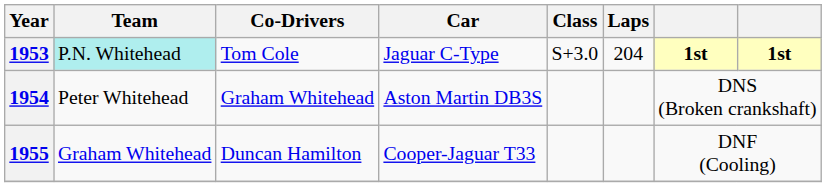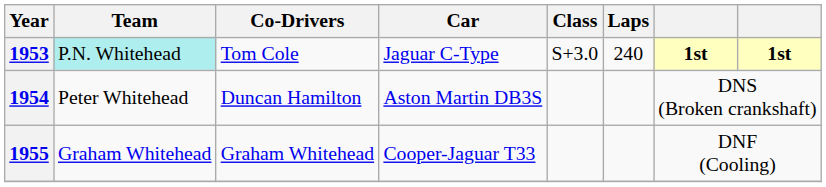 <table class="wikitable" style="text-align:center; font-size:90%">
 <tr>
 <th>Year</th>
 <th>Team</th>
 <th>Co-Drivers</th>
 <th>Car</th>
 <th>Class</th>
 <th>Laps</th>
 <th></th>
 <th></th>
 </tr>
 <tr>
 <th><a href='#'>1953</a></th>
 <td align="left" style="background: paleturquoise;"> P.N. Whitehead</td>
 <td align="left"> <a href='#'>Tom Cole</a></td>
 <td align="left"><a href='#'>Jaguar C-Type</a></td>
 <td>S+3.0</td>
-<td>204</td>
+<td>240</td>
 <td style="background:#ffffbf;"><strong>1st</strong></td>
 <td style="background:#ffffbf;"><strong>1st</strong></td>
 </tr>
 <tr>
 <th><a href='#'>1954</a></th>
 <td align="left"> Peter Whitehead</td>
-<td align="left"> <a href='#'>Graham Whitehead</a></td>
+<td align="left"> <a href='#'>Duncan Hamilton</a></td>
 <td align="left"><a href='#'>Aston Martin DB3S</a></td>
 <td></td>
 <td></td>
 <td colspan=2>DNS<br>(Broken crankshaft)</td>
 </tr>
 <tr>
 <th><a href='#'>1955</a></th>
 <td align="left"> <a href='#'>Graham Whitehead</a></td>
-<td align="left"> <a href='#'>Duncan Hamilton</a></td>
+<td align="left"> <a href='#'>Graham Whitehead</a></td>
 <td align="left"><a href='#'>Cooper-Jaguar T33</a></td>
 <td></td>
 <td></td>
 <td colspan=2>DNF<br>(Cooling)</td>
 </tr>
 <tr>
 </tr>
 </table>
